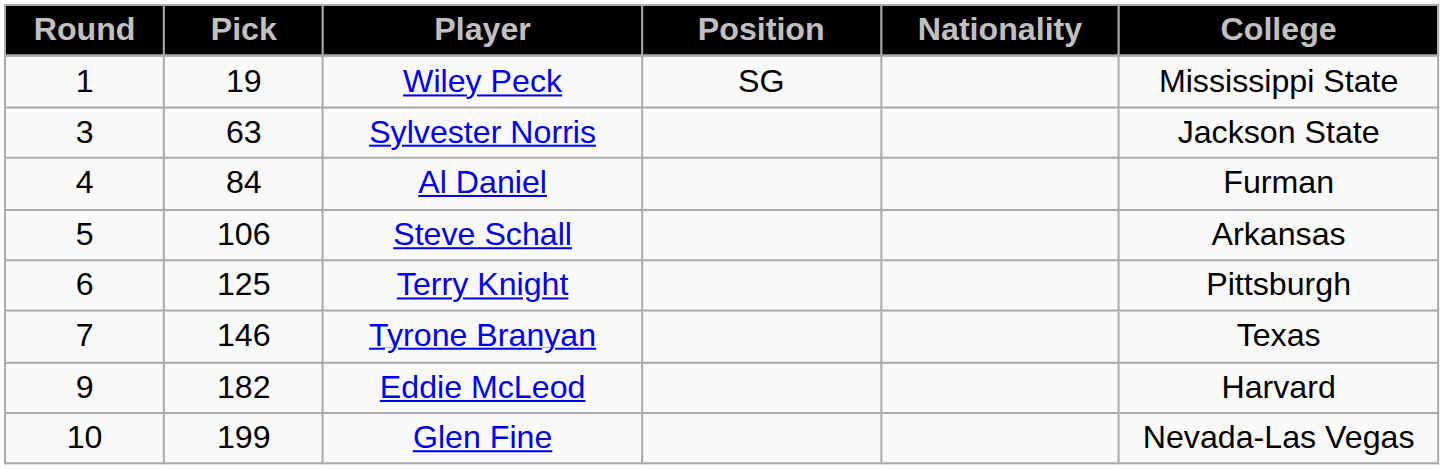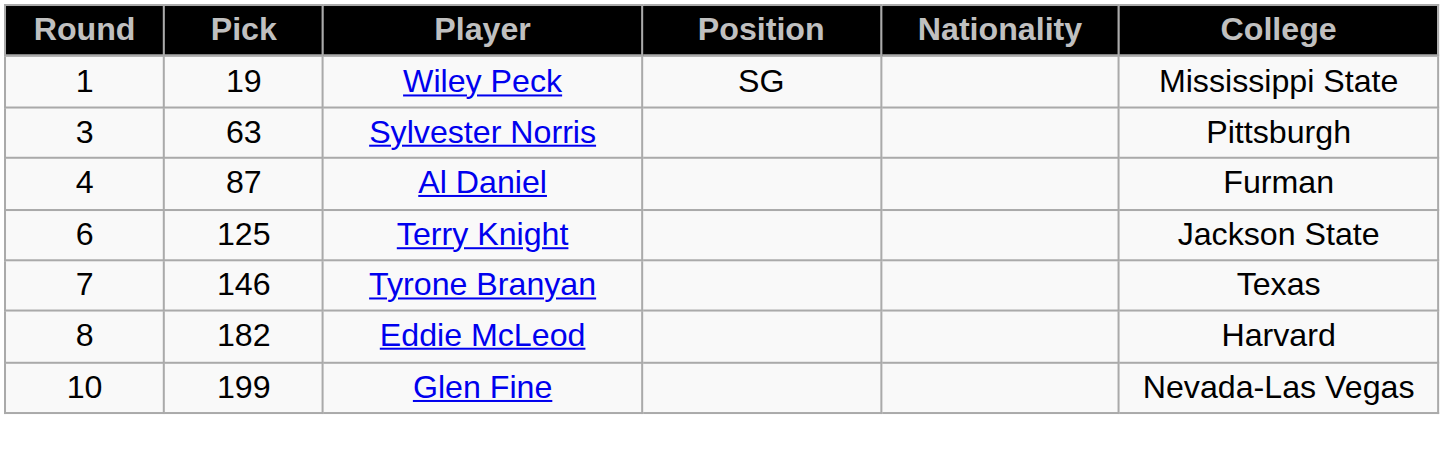 <table class="wikitable sortable sortable">
 <tr>
 <th style="background:#000000; color:#c0c0c0" width="10%">Round</th>
 <th style="background:#000000; color:#c0c0c0" width="10%">Pick</th>
 <th style="background:#000000; color:#c0c0c0" width="20%">Player</th>
 <th style="background:#000000; color:#c0c0c0" width="15%">Position</th>
 <th style="background:#000000; color:#c0c0c0" width="15%">Nationality</th>
 <th style="background:#000000; color:#c0c0c0" width="20%">College</th>
 </tr>
 <tr style="text-align: center">
 <td>1</td>
 <td>19</td>
 <td><a href='#'>Wiley Peck</a></td>
 <td>SG</td>
 <td></td>
 <td>Mississippi State</td>
 </tr>
 <tr style="text-align: center">
 <td>3</td>
 <td>63</td>
 <td><a href='#'>Sylvester Norris</a></td>
 <td></td>
 <td></td>
-<td>Jackson State</td>
+<td>Pittsburgh</td>
 </tr>
 <tr style="text-align: center">
 <td>4</td>
-<td>84</td>
+<td>87</td>
 <td><a href='#'>Al Daniel</a></td>
 <td></td>
 <td></td>
 <td>Furman</td>
-</tr>
-<tr style="text-align: center">
-<td>5</td>
-<td>106</td>
-<td><a href='#'>Steve Schall</a></td>
-<td></td>
-<td></td>
-<td>Arkansas</td>
 </tr>
 <tr style="text-align: center">
 <td>6</td>
 <td>125</td>
 <td><a href='#'>Terry Knight</a></td>
 <td></td>
 <td></td>
-<td>Pittsburgh</td>
+<td>Jackson State</td>
 </tr>
 <tr style="text-align: center">
 <td>7</td>
 <td>146</td>
 <td><a href='#'>Tyrone Branyan</a></td>
 <td></td>
 <td></td>
 <td>Texas</td>
 </tr>
 <tr style="text-align: center">
-<td>9</td>
+<td>8</td>
 <td>182</td>
 <td><a href='#'>Eddie McLeod</a></td>
 <td></td>
 <td></td>
 <td>Harvard</td>
 </tr>
 <tr style="text-align: center">
 <td>10</td>
 <td>199</td>
 <td><a href='#'>Glen Fine</a></td>
 <td></td>
 <td></td>
 <td>Nevada-Las Vegas</td>
 </tr>
 </table>
